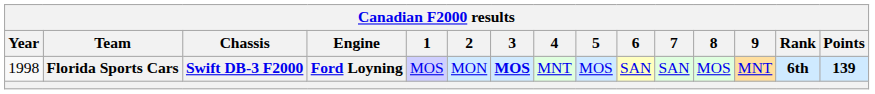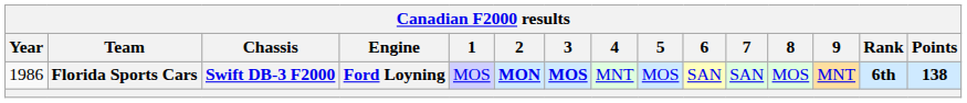 <table class="wikitable" style="text-align:center; font-size:90%">
 <tr>
 <th colspan=45><a href='#'>Canadian F2000</a> results</th>
 </tr>
 <tr>
 <th>Year</th>
 <th>Team</th>
 <th>Chassis</th>
 <th>Engine</th>
 <th>1</th>
 <th>2</th>
 <th>3</th>
 <th>4</th>
 <th>5</th>
 <th>6</th>
 <th>7</th>
 <th>8</th>
 <th>9</th>
 <th>Rank</th>
 <th>Points</th>
 </tr>
 <tr>
-<td>1998</td>
+<td>1986</td>
 <th>Florida Sports Cars</th>
 <th><a href='#'>Swift DB-3 F2000</a></th>
 <th><a href='#'>Ford</a> Loyning</th>
 <td style="background:#CFCFFF;"><a href='#'>MOS</a><br></td>
-<td style="background:#CFEAFF;"><a href='#'>MON</a><br></td>
+<td style="background:#CFEAFF;"><strong><a href='#'>MON</a><br></strong></td>
 <td style="background:#CFEAFF;"><strong><a href='#'>MOS</a><br></strong></td>
 <td style="background:#DFFFDF;"><a href='#'>MNT</a><br></td>
 <td style="background:#CFEAFF;"><a href='#'>MOS</a><br></td>
 <td style="background:#FFFFBF;"><a href='#'>SAN</a><br></td>
 <td style="background:#DFFFDF;"><a href='#'>SAN</a><br></td>
 <td style="background:#DFFFDF;"><a href='#'>MOS</a><br></td>
 <td style="background:#FFDF9F;"><a href='#'>MNT</a><br></td>
 <td style="background:#CFEAFF;"><strong>6th</strong></td>
-<td style="background:#CFEAFF;"><strong>139</strong></td>
+<td style="background:#CFEAFF;"><strong>138</strong></td>
 </tr>
 <tr>
 <th colspan="17"></th>
 </tr>
 </table>
